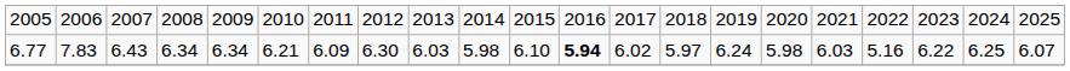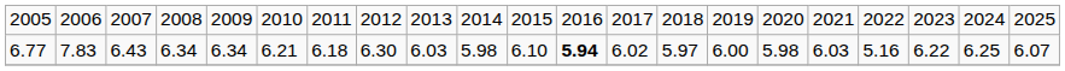 <table class="wikitable">
 <tr>
 <td>2005</td>
 <td>2006</td>
 <td>2007</td>
 <td>2008</td>
 <td>2009</td>
 <td>2010</td>
 <td>2011</td>
 <td>2012</td>
 <td>2013</td>
 <td>2014</td>
 <td>2015</td>
 <td>2016</td>
 <td>2017</td>
 <td>2018</td>
 <td>2019</td>
 <td>2020</td>
 <td>2021</td>
 <td>2022</td>
 <td>2023</td>
 <td>2024</td>
 <td>2025</td>
 </tr>
 <tr>
 <td>6.77</td>
 <td>7.83</td>
 <td>6.43</td>
 <td>6.34</td>
 <td>6.34</td>
 <td>6.21</td>
-<td>6.09</td>
+<td>6.18</td>
 <td>6.30</td>
 <td>6.03</td>
 <td>5.98</td>
 <td>6.10</td>
 <td><strong>5.94</strong></td>
 <td>6.02</td>
 <td>5.97</td>
-<td>6.24</td>
+<td>6.00</td>
 <td>5.98</td>
 <td>6.03</td>
 <td>5.16</td>
 <td>6.22</td>
 <td>6.25</td>
 <td>6.07</td>
 </tr>
 <tr>
 </tr>
 </table>
